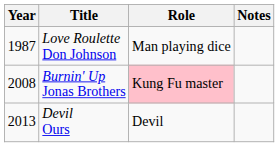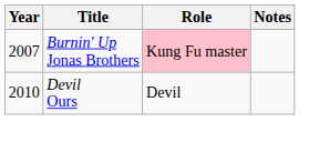 <table class="wikitable">
 <tr>
 <th>Year</th>
 <th>Title</th>
 <th>Role</th>
 <th>Notes</th>
 </tr>
 <tr>
-<td>1987</td>
-<td><em>Love Roulette</em><br><a href='#'>Don Johnson</a></td>
-<td>Man playing dice</td>
-<td></td>
-</tr>
-<tr>
-<td>2008</td>
+<td>2007</td>
 <td><em><a href='#'>Burnin' Up</a></em><br><a href='#'>Jonas Brothers</a></td>
 <td style="background: pink;">Kung Fu master</td>
 <td></td>
 </tr>
 <tr>
-<td>2013</td>
+<td>2010</td>
 <td><em>Devil</em><br><a href='#'>Ours</a></td>
 <td>Devil</td>
 <td></td>
 </tr>
 </table>
